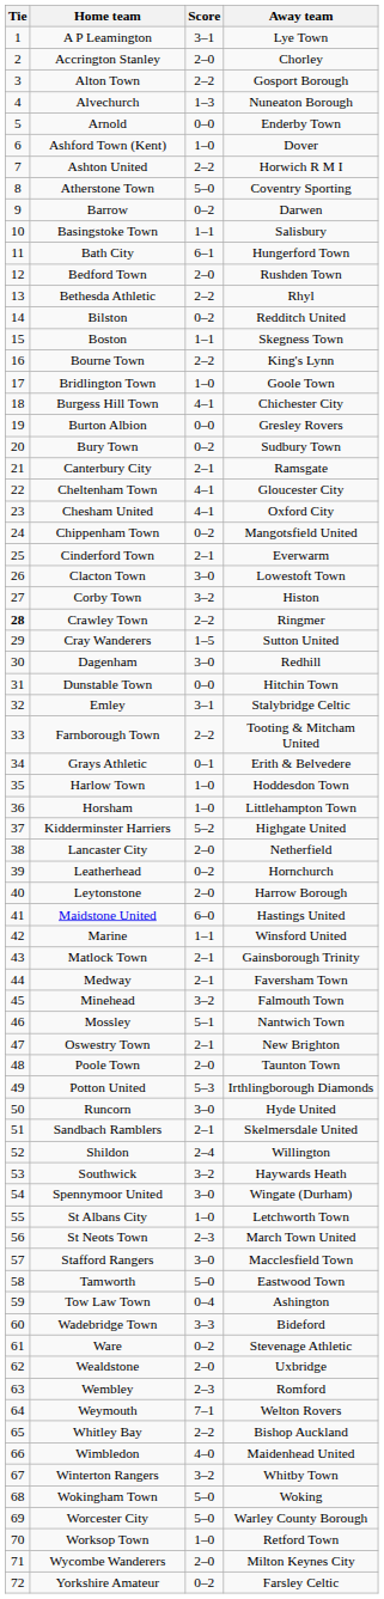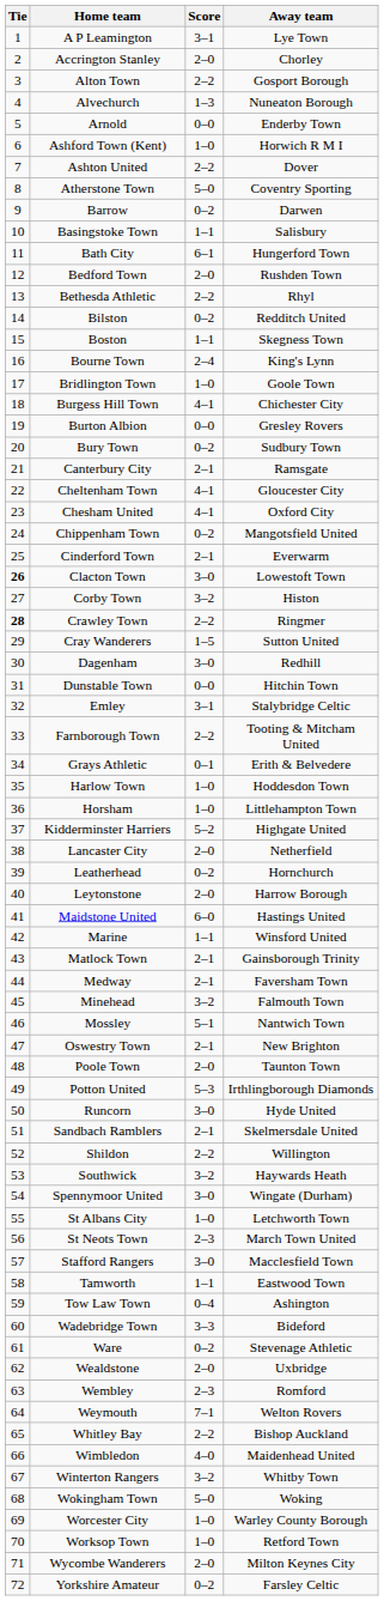 <table class="wikitable" style="text-align:center;">
 <tr>
 <th width=20>Tie</th>
 <th width=175>Home team</th>
 <th width=20>Score</th>
 <th width=175>Away team</th>
 </tr>
 <tr>
 <td>1</td>
 <td>A P Leamington</td>
 <td>3–1</td>
 <td>Lye Town</td>
 </tr>
 <tr>
 <td>2</td>
 <td>Accrington Stanley</td>
 <td>2–0</td>
 <td>Chorley</td>
 </tr>
 <tr>
 <td>3</td>
 <td>Alton Town</td>
 <td>2–2</td>
 <td>Gosport Borough</td>
 </tr>
 <tr>
 <td>4</td>
 <td>Alvechurch</td>
 <td>1–3</td>
 <td>Nuneaton Borough</td>
 </tr>
 <tr>
 <td>5</td>
 <td>Arnold</td>
 <td>0–0</td>
 <td>Enderby Town</td>
 </tr>
 <tr>
 <td>6</td>
 <td>Ashford Town (Kent)</td>
 <td>1–0</td>
-<td>Dover</td>
+<td>Horwich R M I</td>
 </tr>
 <tr>
 <td>7</td>
 <td>Ashton United</td>
 <td>2–2</td>
-<td>Horwich R M I</td>
+<td>Dover</td>
 </tr>
 <tr>
 <td>8</td>
 <td>Atherstone Town</td>
 <td>5–0</td>
 <td>Coventry Sporting</td>
 </tr>
 <tr>
 <td>9</td>
 <td>Barrow</td>
 <td>0–2</td>
 <td>Darwen</td>
 </tr>
 <tr>
 <td>10</td>
 <td>Basingstoke Town</td>
 <td>1–1</td>
 <td>Salisbury</td>
 </tr>
 <tr>
 <td>11</td>
 <td>Bath City</td>
 <td>6–1</td>
 <td>Hungerford Town</td>
 </tr>
 <tr>
 <td>12</td>
 <td>Bedford Town</td>
 <td>2–0</td>
 <td>Rushden Town</td>
 </tr>
 <tr>
 <td>13</td>
 <td>Bethesda Athletic</td>
 <td>2–2</td>
 <td>Rhyl</td>
 </tr>
 <tr>
 <td>14</td>
 <td>Bilston</td>
 <td>0–2</td>
 <td>Redditch United</td>
 </tr>
 <tr>
 <td>15</td>
 <td>Boston</td>
 <td>1–1</td>
 <td>Skegness Town</td>
 </tr>
 <tr>
 <td>16</td>
 <td>Bourne Town</td>
-<td>2–2</td>
+<td>2–4</td>
 <td>King's Lynn</td>
 </tr>
 <tr>
 <td>17</td>
 <td>Bridlington Town</td>
 <td>1–0</td>
 <td>Goole Town</td>
 </tr>
 <tr>
 <td>18</td>
 <td>Burgess Hill Town</td>
 <td>4–1</td>
 <td>Chichester City</td>
 </tr>
 <tr>
 <td>19</td>
 <td>Burton Albion</td>
 <td>0–0</td>
 <td>Gresley Rovers</td>
 </tr>
 <tr>
 <td>20</td>
 <td>Bury Town</td>
 <td>0–2</td>
 <td>Sudbury Town</td>
 </tr>
 <tr>
 <td>21</td>
 <td>Canterbury City</td>
 <td>2–1</td>
 <td>Ramsgate</td>
 </tr>
 <tr>
 <td>22</td>
 <td>Cheltenham Town</td>
 <td>4–1</td>
 <td>Gloucester City</td>
 </tr>
 <tr>
 <td>23</td>
 <td>Chesham United</td>
 <td>4–1</td>
 <td>Oxford City</td>
 </tr>
 <tr>
 <td>24</td>
 <td>Chippenham Town</td>
 <td>0–2</td>
 <td>Mangotsfield United</td>
 </tr>
 <tr>
 <td>25</td>
 <td>Cinderford Town</td>
 <td>2–1</td>
 <td>Everwarm</td>
 </tr>
 <tr>
-<td>26</td>
+<td><strong>26</strong></td>
 <td>Clacton Town</td>
 <td>3–0</td>
 <td>Lowestoft Town</td>
 </tr>
 <tr>
 <td>27</td>
 <td>Corby Town</td>
 <td>3–2</td>
 <td>Histon</td>
 </tr>
 <tr>
 <td><strong>28</strong></td>
 <td>Crawley Town</td>
 <td>2–2</td>
 <td>Ringmer</td>
 </tr>
 <tr>
 <td>29</td>
 <td>Cray Wanderers</td>
 <td>1–5</td>
 <td>Sutton United</td>
 </tr>
 <tr>
 <td>30</td>
 <td>Dagenham</td>
 <td>3–0</td>
 <td>Redhill</td>
 </tr>
 <tr>
 <td>31</td>
 <td>Dunstable Town</td>
 <td>0–0</td>
 <td>Hitchin Town</td>
 </tr>
 <tr>
 <td>32</td>
 <td>Emley</td>
 <td>3–1</td>
 <td>Stalybridge Celtic</td>
 </tr>
 <tr>
 <td>33</td>
 <td>Farnborough Town</td>
 <td>2–2</td>
 <td>Tooting & Mitcham United</td>
 </tr>
 <tr>
 <td>34</td>
 <td>Grays Athletic</td>
 <td>0–1</td>
 <td>Erith & Belvedere</td>
 </tr>
 <tr>
 <td>35</td>
 <td>Harlow Town</td>
 <td>1–0</td>
 <td>Hoddesdon Town</td>
 </tr>
 <tr>
 <td>36</td>
 <td>Horsham</td>
 <td>1–0</td>
 <td>Littlehampton Town</td>
 </tr>
 <tr>
 <td>37</td>
 <td>Kidderminster Harriers</td>
 <td>5–2</td>
 <td>Highgate United</td>
 </tr>
 <tr>
 <td>38</td>
 <td>Lancaster City</td>
 <td>2–0</td>
 <td>Netherfield</td>
 </tr>
 <tr>
 <td>39</td>
 <td>Leatherhead</td>
 <td>0–2</td>
 <td>Hornchurch</td>
 </tr>
 <tr>
 <td>40</td>
 <td>Leytonstone</td>
 <td>2–0</td>
 <td>Harrow Borough</td>
 </tr>
 <tr>
 <td>41</td>
 <td><a href='#'>Maidstone United</a></td>
 <td>6–0</td>
 <td>Hastings United</td>
 </tr>
 <tr>
 <td>42</td>
 <td>Marine</td>
 <td>1–1</td>
 <td>Winsford United</td>
 </tr>
 <tr>
 <td>43</td>
 <td>Matlock Town</td>
 <td>2–1</td>
 <td>Gainsborough Trinity</td>
 </tr>
 <tr>
 <td>44</td>
 <td>Medway</td>
 <td>2–1</td>
 <td>Faversham Town</td>
 </tr>
 <tr>
 <td>45</td>
 <td>Minehead</td>
 <td>3–2</td>
 <td>Falmouth Town</td>
 </tr>
 <tr>
 <td>46</td>
 <td>Mossley</td>
 <td>5–1</td>
 <td>Nantwich Town</td>
 </tr>
 <tr>
 <td>47</td>
 <td>Oswestry Town</td>
 <td>2–1</td>
 <td>New Brighton</td>
 </tr>
 <tr>
 <td>48</td>
 <td>Poole Town</td>
 <td>2–0</td>
 <td>Taunton Town</td>
 </tr>
 <tr>
 <td>49</td>
 <td>Potton United</td>
 <td>5–3</td>
 <td>Irthlingborough Diamonds</td>
 </tr>
 <tr>
 <td>50</td>
 <td>Runcorn</td>
 <td>3–0</td>
 <td>Hyde United</td>
 </tr>
 <tr>
 <td>51</td>
 <td>Sandbach Ramblers</td>
 <td>2–1</td>
 <td>Skelmersdale United</td>
 </tr>
 <tr>
 <td>52</td>
 <td>Shildon</td>
-<td>2–4</td>
+<td>2–2</td>
 <td>Willington</td>
 </tr>
 <tr>
 <td>53</td>
 <td>Southwick</td>
 <td>3–2</td>
 <td>Haywards Heath</td>
 </tr>
 <tr>
 <td>54</td>
 <td>Spennymoor United</td>
 <td>3–0</td>
 <td>Wingate (Durham)</td>
 </tr>
 <tr>
 <td>55</td>
 <td>St Albans City</td>
 <td>1–0</td>
 <td>Letchworth Town</td>
 </tr>
 <tr>
 <td>56</td>
 <td>St Neots Town</td>
 <td>2–3</td>
 <td>March Town United</td>
 </tr>
 <tr>
 <td>57</td>
 <td>Stafford Rangers</td>
 <td>3–0</td>
 <td>Macclesfield Town</td>
 </tr>
 <tr>
 <td>58</td>
 <td>Tamworth</td>
-<td>5–0</td>
+<td>1–1</td>
 <td>Eastwood Town</td>
 </tr>
 <tr>
 <td>59</td>
 <td>Tow Law Town</td>
 <td>0–4</td>
 <td>Ashington</td>
 </tr>
 <tr>
 <td>60</td>
 <td>Wadebridge Town</td>
 <td>3–3</td>
 <td>Bideford</td>
 </tr>
 <tr>
 <td>61</td>
 <td>Ware</td>
 <td>0–2</td>
 <td>Stevenage Athletic</td>
 </tr>
 <tr>
 <td>62</td>
 <td>Wealdstone</td>
 <td>2–0</td>
 <td>Uxbridge</td>
 </tr>
 <tr>
 <td>63</td>
 <td>Wembley</td>
 <td>2–3</td>
 <td>Romford</td>
 </tr>
 <tr>
 <td>64</td>
 <td>Weymouth</td>
 <td>7–1</td>
 <td>Welton Rovers</td>
 </tr>
 <tr>
 <td>65</td>
 <td>Whitley Bay</td>
 <td>2–2</td>
 <td>Bishop Auckland</td>
 </tr>
 <tr>
 <td>66</td>
 <td>Wimbledon</td>
 <td>4–0</td>
 <td>Maidenhead United</td>
 </tr>
 <tr>
 <td>67</td>
 <td>Winterton Rangers</td>
 <td>3–2</td>
 <td>Whitby Town</td>
 </tr>
 <tr>
 <td>68</td>
 <td>Wokingham Town</td>
 <td>5–0</td>
 <td>Woking</td>
 </tr>
 <tr>
 <td>69</td>
 <td>Worcester City</td>
-<td>5–0</td>
+<td>1–0</td>
 <td>Warley County Borough</td>
 </tr>
 <tr>
 <td>70</td>
 <td>Worksop Town</td>
 <td>1–0</td>
 <td>Retford Town</td>
 </tr>
 <tr>
 <td>71</td>
 <td>Wycombe Wanderers</td>
 <td>2–0</td>
 <td>Milton Keynes City</td>
 </tr>
 <tr>
 <td>72</td>
 <td>Yorkshire Amateur</td>
 <td>0–2</td>
 <td>Farsley Celtic</td>
 </tr>
 </table>
